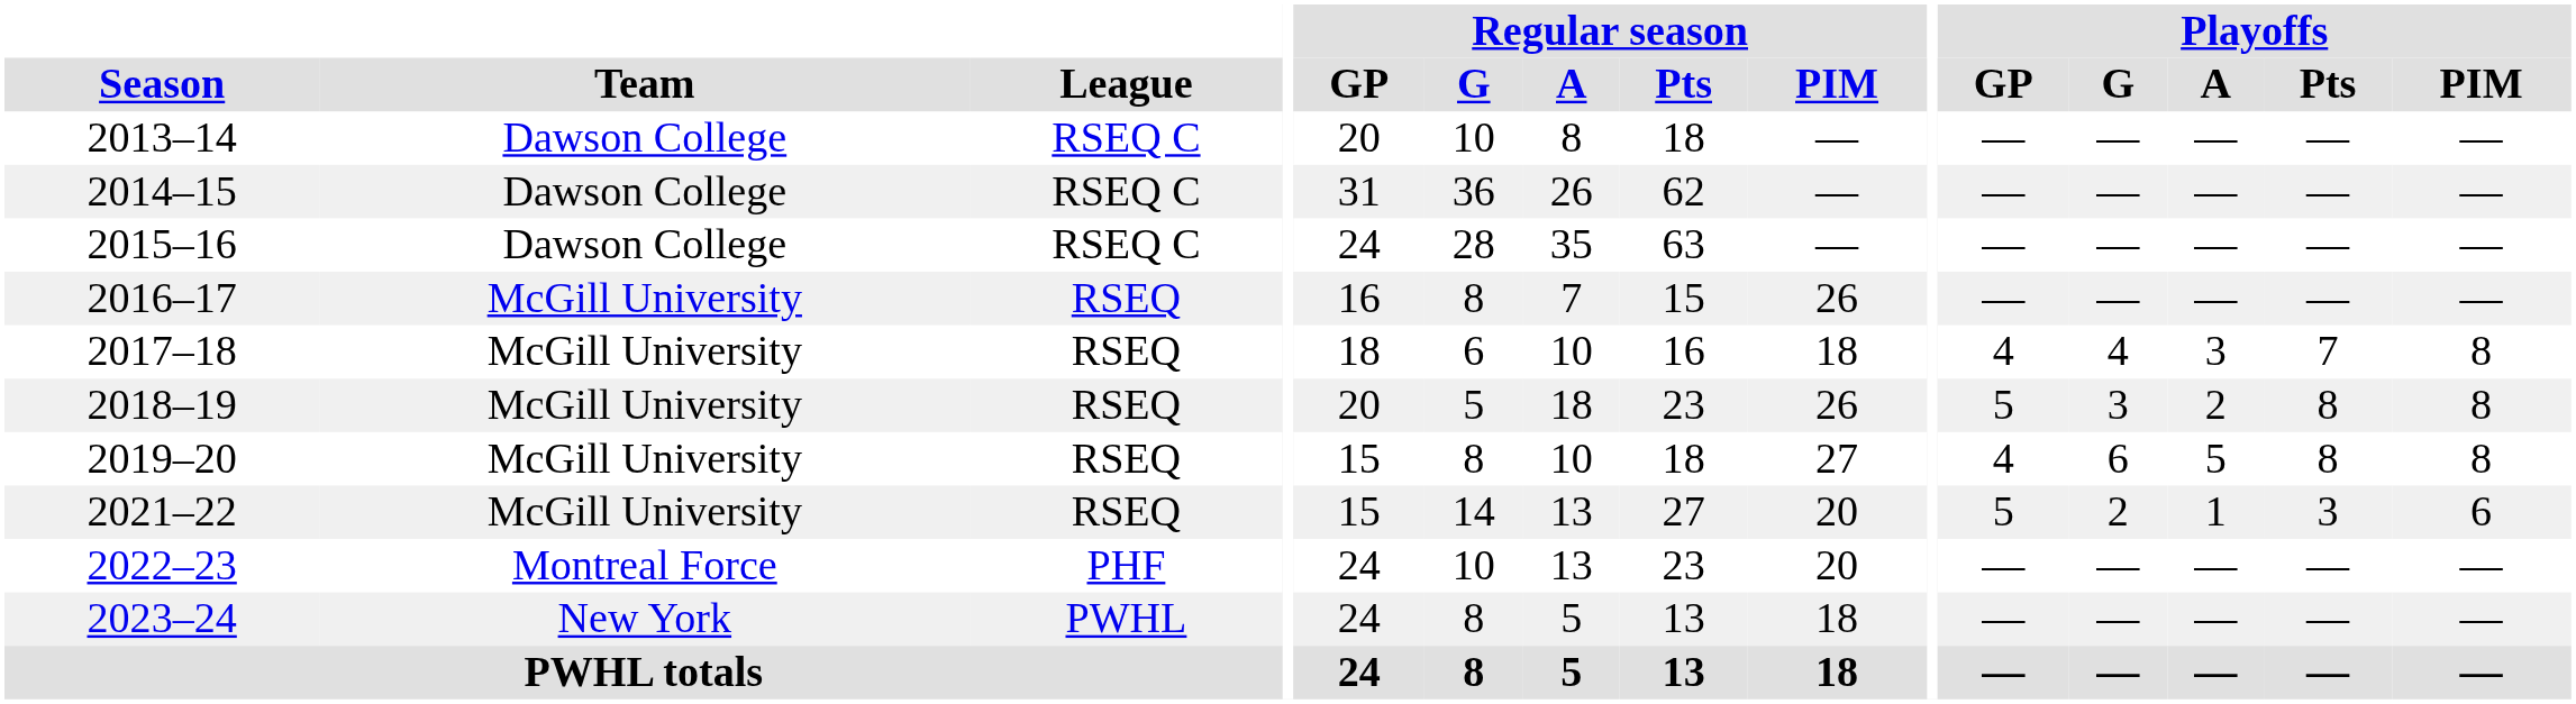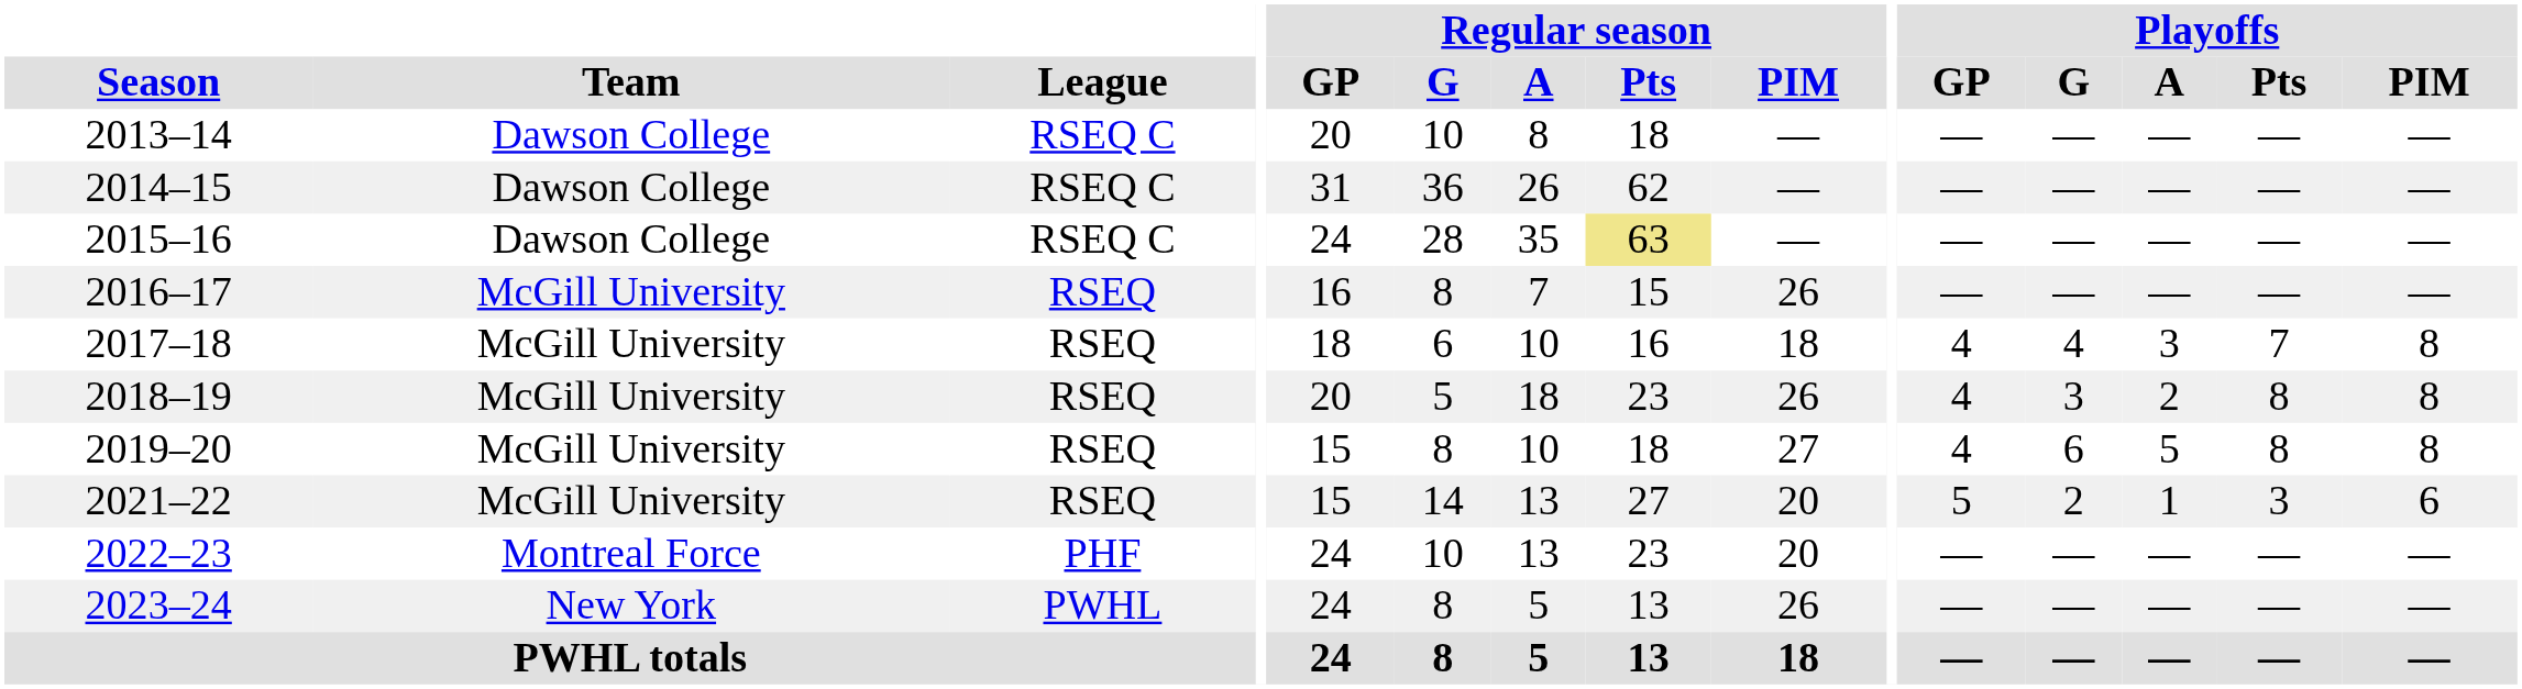 <table border="0" cellpadding="1" cellspacing="0" style="text-align:center; width:60em">
 <tr bgcolor="#e0e0e0">
 <th colspan="3" bgcolor="#ffffff"></th>
 <th rowspan="97" bgcolor="#ffffff"></th>
 <th colspan="5"><a href='#'>Regular season</a></th>
 <th rowspan="97" bgcolor="#ffffff"></th>
 <th colspan="5"><a href='#'>Playoffs</a></th>
 </tr>
 <tr bgcolor="#e0e0e0">
 <th><a href='#'>Season</a></th>
 <th>Team</th>
 <th>League</th>
 <th>GP</th>
 <th><a href='#'>G</a></th>
 <th><a href='#'>A</a></th>
 <th><a href='#'>Pts</a></th>
 <th><a href='#'>PIM</a></th>
 <th>GP</th>
 <th>G</th>
 <th>A</th>
 <th>Pts</th>
 <th>PIM</th>
 </tr>
 <tr>
 <td>2013–14</td>
 <td><a href='#'>Dawson College</a></td>
 <td><a href='#'>RSEQ C</a></td>
 <td>20</td>
 <td>10</td>
 <td>8</td>
 <td>18</td>
 <td>—</td>
 <td>—</td>
 <td>—</td>
 <td>—</td>
 <td>—</td>
 <td>—</td>
 </tr>
 <tr bgcolor="#f0f0f0">
 <td>2014–15</td>
 <td>Dawson College</td>
 <td>RSEQ C</td>
 <td>31</td>
 <td>36</td>
 <td>26</td>
 <td>62</td>
 <td>—</td>
 <td>—</td>
 <td>—</td>
 <td>—</td>
 <td>—</td>
 <td>—</td>
 </tr>
 <tr>
 <td>2015–16</td>
 <td>Dawson College</td>
 <td>RSEQ C</td>
 <td>24</td>
 <td>28</td>
 <td>35</td>
-<td>63</td>
+<td style="background: khaki;">63</td>
 <td>—</td>
 <td>—</td>
 <td>—</td>
 <td>—</td>
 <td>—</td>
 <td>—</td>
 </tr>
 <tr bgcolor="#f0f0f0">
 <td>2016–17</td>
 <td><a href='#'>McGill University</a></td>
 <td><a href='#'>RSEQ</a></td>
 <td>16</td>
 <td>8</td>
 <td>7</td>
 <td>15</td>
 <td>26</td>
 <td>—</td>
 <td>—</td>
 <td>—</td>
 <td>—</td>
 <td>—</td>
 </tr>
 <tr>
 <td>2017–18</td>
 <td>McGill University</td>
 <td>RSEQ</td>
 <td>18</td>
 <td>6</td>
 <td>10</td>
 <td>16</td>
 <td>18</td>
 <td>4</td>
 <td>4</td>
 <td>3</td>
 <td>7</td>
 <td>8</td>
 </tr>
 <tr bgcolor="f0f0f0">
 <td>2018–19</td>
 <td>McGill University</td>
 <td>RSEQ</td>
 <td>20</td>
 <td>5</td>
 <td>18</td>
 <td>23</td>
 <td>26</td>
-<td>5</td>
+<td>4</td>
 <td>3</td>
 <td>2</td>
 <td>8</td>
 <td>8</td>
 </tr>
 <tr>
 <td>2019–20</td>
 <td>McGill University</td>
 <td>RSEQ</td>
 <td>15</td>
 <td>8</td>
 <td>10</td>
 <td>18</td>
 <td>27</td>
 <td>4</td>
 <td>6</td>
 <td>5</td>
 <td>8</td>
 <td>8</td>
 </tr>
 <tr bgcolor="f0f0f0">
 <td>2021–22</td>
 <td>McGill University</td>
 <td>RSEQ</td>
 <td>15</td>
 <td>14</td>
 <td>13</td>
 <td>27</td>
 <td>20</td>
 <td>5</td>
 <td>2</td>
 <td>1</td>
 <td>3</td>
 <td>6</td>
 </tr>
 <tr>
 <td><a href='#'>2022–23</a></td>
 <td><a href='#'>Montreal Force</a></td>
 <td><a href='#'>PHF</a></td>
 <td>24</td>
 <td>10</td>
 <td>13</td>
 <td>23</td>
 <td>20</td>
 <td>—</td>
 <td>—</td>
 <td>—</td>
 <td>—</td>
 <td>—</td>
 </tr>
 <tr bgcolor="f0f0f0">
 <td><a href='#'>2023–24</a></td>
 <td><a href='#'>New York</a></td>
 <td><a href='#'>PWHL</a></td>
 <td>24</td>
 <td>8</td>
 <td>5</td>
 <td>13</td>
-<td>18</td>
+<td>26</td>
 <td>—</td>
 <td>—</td>
 <td>—</td>
 <td>—</td>
 <td>—</td>
 </tr>
 <tr bgcolor="#e0e0e0">
 <th colspan="3">PWHL totals</th>
 <th>24</th>
 <th>8</th>
 <th>5</th>
 <th>13</th>
 <th>18</th>
 <th>—</th>
 <th>—</th>
 <th>—</th>
 <th>—</th>
 <th>—</th>
 </tr>
 </table>
